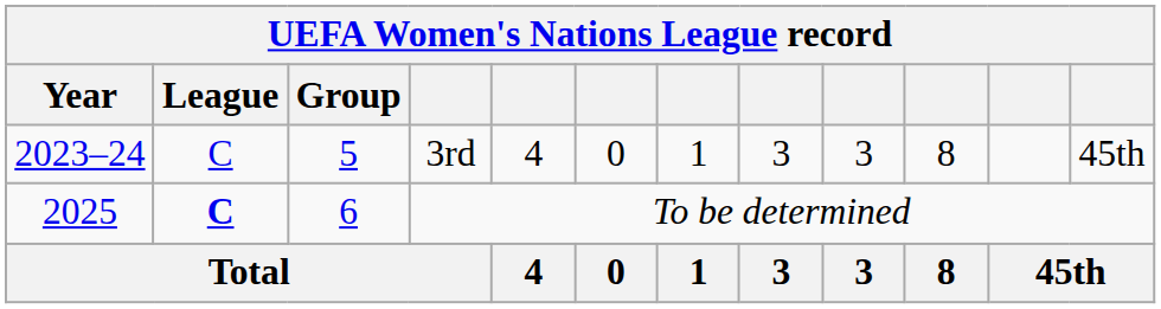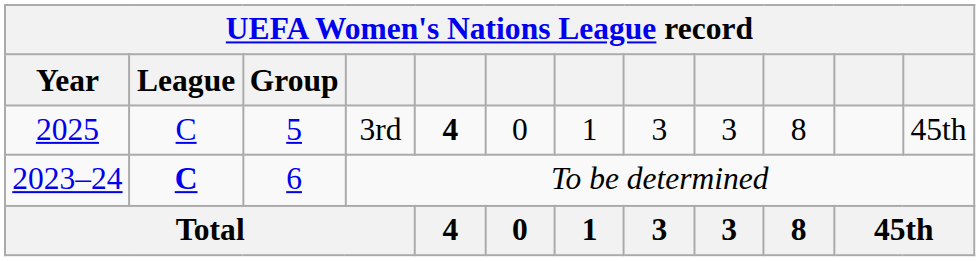 <table class="wikitable" style="text-align: center;">
 <tr>
 <th colspan=13><a href='#'>UEFA Women's Nations League</a> record</th>
 </tr>
 <tr>
 <th>Year</th>
 <th>League</th>
 <th>Group</th>
 <th width=28></th>
 <th width=28></th>
 <th width=28></th>
 <th width=28></th>
 <th width=28></th>
 <th width=28></th>
 <th width=28></th>
 <th width=28></th>
 <th width=28></th>
 </tr>
 <tr>
-<td><a href='#'>2023–24</a></td>
+<td><a href='#'>2025</a></td>
 <td><a href='#'>C</a></td>
 <td><a href='#'>5</a></td>
 <td>3rd</td>
-<td>4</td>
+<td><strong>4</strong></td>
 <td>0</td>
 <td>1</td>
 <td>3</td>
 <td>3</td>
 <td>8</td>
 <td></td>
 <td>45th</td>
 </tr>
 <tr>
-<td><a href='#'>2025</a></td>
+<td><a href='#'>2023–24</a></td>
 <td><strong><a href='#'>C</a></strong></td>
 <td><a href='#'>6</a></td>
 <td colspan=9><em>To be determined</em></td>
 </tr>
 <tr>
 <th colspan=4>Total</th>
 <th>4</th>
 <th>0</th>
 <th>1</th>
 <th>3</th>
 <th>3</th>
 <th>8</th>
 <th colspan=2>45th</th>
 </tr>
 </table>
